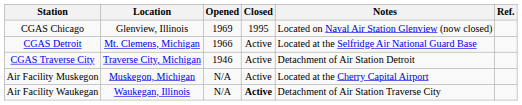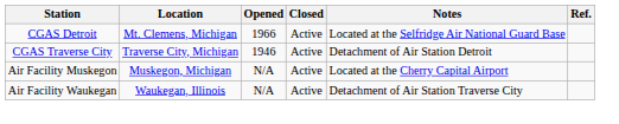 <table class="wikitable sortable" style="text-align:center;">
 <tr>
 <th>Station</th>
 <th>Location</th>
 <th>Opened</th>
 <th>Closed</th>
 <th class="unsortable">Notes</th>
 <th class="unsortable">Ref.</th>
-</tr>
-<tr>
-<td>CGAS Chicago</td>
-<td>Glenview, Illinois</td>
-<td>1969</td>
-<td>1995</td>
-<td>Located on <a href='#'>Naval Air Station Glenview</a> (now closed)</td>
-<td></td>
 </tr>
 <tr>
 <td><a href='#'>CGAS Detroit</a></td>
 <td><a href='#'>Mt. Clemens, Michigan</a></td>
 <td>1966</td>
 <td>Active</td>
 <td style="text-align:left;">Located at the <a href='#'>Selfridge Air National Guard Base</a></td>
 <td></td>
 </tr>
 <tr>
 <td><a href='#'>CGAS Traverse City</a></td>
 <td><a href='#'>Traverse City, Michigan</a></td>
 <td>1946</td>
 <td>Active</td>
 <td style="text-align:left;">Detachment of Air Station Detroit</td>
 <td></td>
 </tr>
 <tr>
 <td>Air Facility Muskegon</td>
 <td><a href='#'>Muskegon, Michigan</a></td>
 <td>N/A</td>
 <td>Active</td>
 <td style="text-align:left;">Located at the <a href='#'>Cherry Capital Airport</a></td>
 <td></td>
 </tr>
 <tr>
 <td>Air Facility Waukegan</td>
 <td><a href='#'>Waukegan, Illinois</a></td>
 <td>N/A</td>
-<td><strong>Active</strong></td>
+<td>Active</td>
 <td style="text-align:left;">Detachment of Air Station Traverse City</td>
 <td></td>
 </tr>
 </table>
